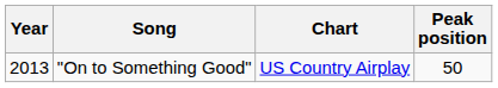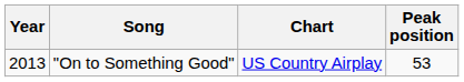 <table class="sortable wikitable">
 <tr>
 <th>Year</th>
 <th>Song</th>
 <th>Chart</th>
 <th>Peak<br>position</th>
 </tr>
 <tr>
 <td align="center">2013</td>
 <td>"On to Something Good"</td>
 <td><a href='#'>US Country Airplay</a></td>
-<td align="center">50</td>
+<td align="center">53</td>
 </tr>
 </table>
